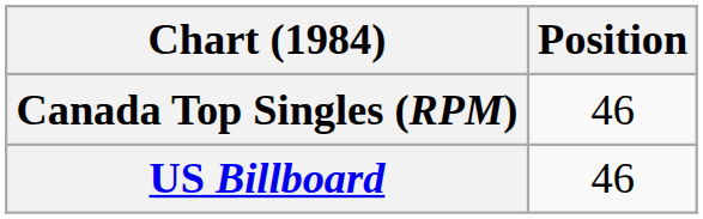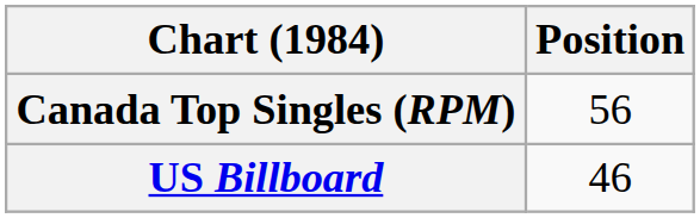 <table class="wikitable sortable plainrowheaders" style="text-align:center">
 <tr>
 <th>Chart (1984)</th>
 <th>Position</th>
 </tr>
 <tr>
 <th scope="row">Canada Top Singles (<em>RPM</em>)</th>
-<td>46</td>
+<td>56</td>
 </tr>
 <tr>
 <th scope="row"><a href='#'>US <em>Billboard</em></a></th>
 <td>46</td>
 </tr>
 </table>
